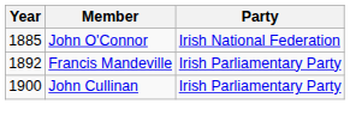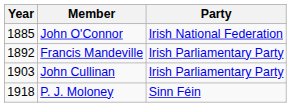 <table class="wikitable">
 <tr>
 <th>Year</th>
 <th>Member</th>
 <th>Party</th>
 </tr>
 <tr>
 <td>1885</td>
 <td><a href='#'>John O'Connor</a></td>
 <td><a href='#'>Irish National Federation</a></td>
 </tr>
 <tr>
 <td>1892</td>
 <td><a href='#'>Francis Mandeville</a></td>
 <td><a href='#'>Irish Parliamentary Party</a></td>
 </tr>
 <tr>
-<td>1900</td>
+<td>1903</td>
 <td><a href='#'>John Cullinan</a></td>
 <td><a href='#'>Irish Parliamentary Party</a></td>
 </tr>
+<tr>
+<td>1918</td>
+<td><a href='#'>P. J. Moloney</a></td>
+<td><a href='#'>Sinn Féin</a></td>
+</tr>
 </table>
